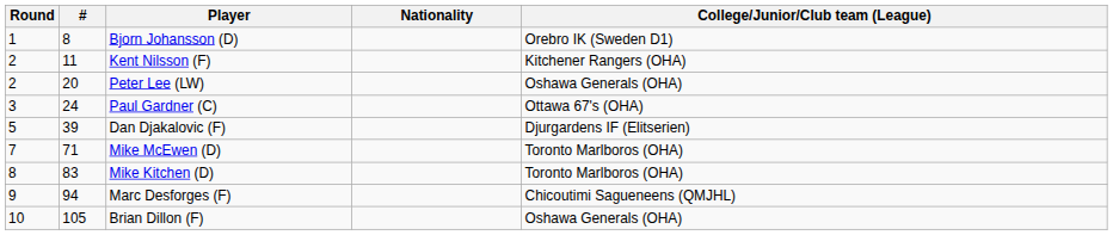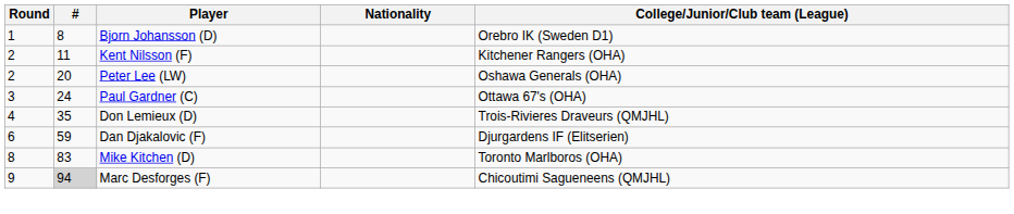 <table class="wikitable">
 <tr align="center">
 <th bgcolor="#DDDDFF" width="4.0%">Round</th>
 <th bgcolor="#DDDDFF" width="4.0%">#</th>
 <th bgcolor="#DDDDFF" width="21.0%">Player</th>
 <th bgcolor="#DDDDFF" width="14.5%">Nationality</th>
 <th bgcolor="#DDDDFF" width="50.0%">College/Junior/Club team (League)</th>
 </tr>
 <tr>
 <td>1</td>
 <td>8</td>
 <td><a href='#'>Bjorn Johansson</a> (D)</td>
 <td></td>
 <td>Orebro IK (Sweden D1)</td>
 </tr>
 <tr>
 <td>2</td>
 <td>11</td>
 <td><a href='#'>Kent Nilsson</a> (F)</td>
 <td></td>
 <td>Kitchener Rangers (OHA)</td>
 </tr>
 <tr>
 <td>2</td>
 <td>20</td>
 <td><a href='#'>Peter Lee</a> (LW)</td>
 <td></td>
 <td>Oshawa Generals (OHA)</td>
 </tr>
 <tr>
 <td>3</td>
 <td>24</td>
 <td><a href='#'>Paul Gardner</a> (C)</td>
 <td></td>
 <td>Ottawa 67's (OHA)</td>
 </tr>
 <tr>
-<td>5</td>
-<td>39</td>
+<td>4</td>
+<td>35</td>
+<td>Don Lemieux (D)</td>
+<td></td>
+<td>Trois-Rivieres Draveurs (QMJHL)</td>
+</tr>
+<tr>
+<td>6</td>
+<td>59</td>
 <td>Dan Djakalovic (F)</td>
 <td></td>
 <td>Djurgardens IF (Elitserien)</td>
-</tr>
-<tr>
-<td>7</td>
-<td>71</td>
-<td><a href='#'>Mike McEwen</a> (D)</td>
-<td></td>
-<td>Toronto Marlboros (OHA)</td>
 </tr>
 <tr>
 <td>8</td>
 <td>83</td>
 <td><a href='#'>Mike Kitchen</a> (D)</td>
 <td></td>
 <td>Toronto Marlboros (OHA)</td>
 </tr>
 <tr>
 <td>9</td>
-<td>94</td>
+<td style="background: lightgrey;">94</td>
 <td>Marc Desforges (F)</td>
 <td></td>
 <td>Chicoutimi Sagueneens (QMJHL)</td>
 </tr>
-<tr>
-<td>10</td>
-<td>105</td>
-<td>Brian Dillon (F)</td>
-<td></td>
-<td>Oshawa Generals (OHA)</td>
-</tr>
 </table>
